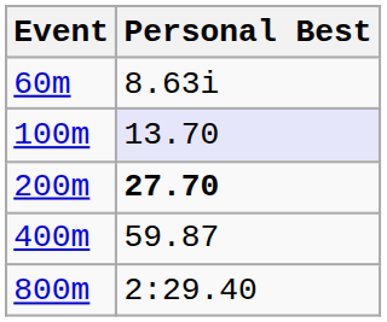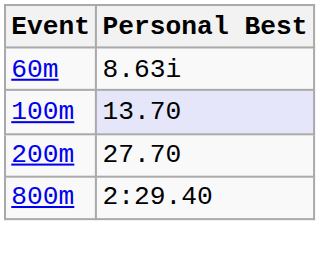 <table class="wikitable">
 <tr>
 <th>Event</th>
 <th>Personal Best</th>
 </tr>
 <tr>
 <td><a href='#'>60m</a></td>
 <td>8.63i</td>
 </tr>
 <tr>
 <td><a href='#'>100m</a></td>
 <td style="background: lavender;">13.70</td>
 </tr>
 <tr>
 <td><a href='#'>200m</a></td>
-<td><strong>27.70</strong></td>
-</tr>
-<tr>
-<td><a href='#'>400m</a></td>
-<td>59.87</td>
+<td>27.70</td>
 </tr>
 <tr>
 <td><a href='#'>800m</a></td>
 <td>2:29.40</td>
 </tr>
 </table>
